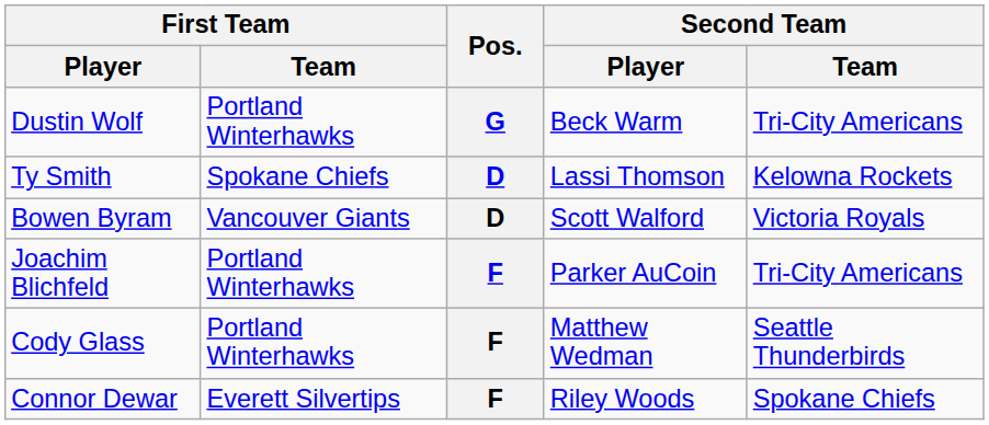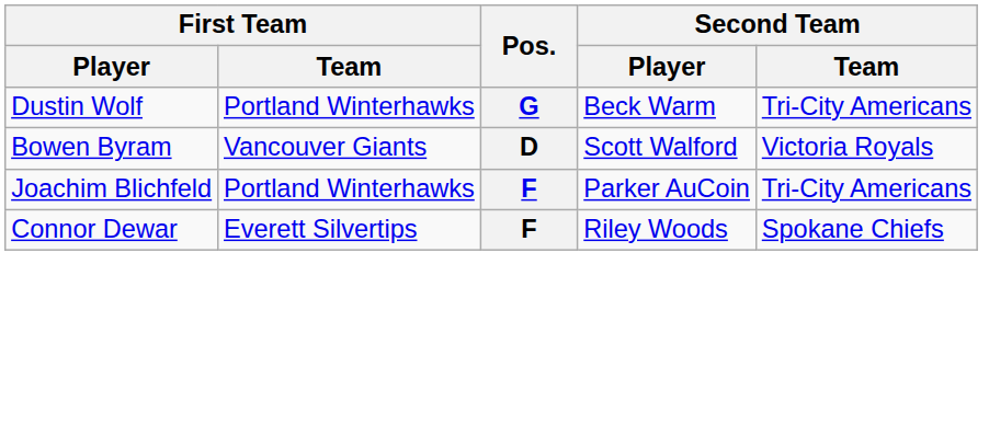 <table class="wikitable">
 <tr>
 <th colspan="2">First Team</th>
 <th style="width:10%;" rowspan="2">Pos.</th>
 <th colspan="2">Second Team</th>
 </tr>
 <tr>
 <th>Player</th>
 <th>Team</th>
 <th>Player</th>
 <th>Team</th>
 </tr>
 <tr>
 <td><a href='#'>Dustin Wolf</a></td>
 <td><a href='#'>Portland Winterhawks</a></td>
 <th style="text-align:center;"><a href='#'>G</a></th>
 <td><a href='#'>Beck Warm</a></td>
 <td><a href='#'>Tri-City Americans</a></td>
 </tr>
 <tr>
-<td><a href='#'>Ty Smith</a></td>
-<td><a href='#'>Spokane Chiefs</a></td>
-<th style="text-align:center;"><a href='#'>D</a></th>
-<td><a href='#'>Lassi Thomson</a></td>
-<td><a href='#'>Kelowna Rockets</a></td>
-</tr>
-<tr>
 <td><a href='#'>Bowen Byram</a></td>
 <td><a href='#'>Vancouver Giants</a></td>
 <th style="text-align:center;">D</th>
 <td><a href='#'>Scott Walford</a></td>
 <td><a href='#'>Victoria Royals</a></td>
 </tr>
 <tr>
 <td><a href='#'>Joachim Blichfeld</a></td>
 <td><a href='#'>Portland Winterhawks</a></td>
 <th style="text-align:center;"><a href='#'>F</a></th>
 <td><a href='#'>Parker AuCoin</a></td>
 <td><a href='#'>Tri-City Americans</a></td>
 </tr>
 <tr>
-<td><a href='#'>Cody Glass</a></td>
-<td><a href='#'>Portland Winterhawks</a></td>
-<th style="text-align:center;">F</th>
-<td><a href='#'>Matthew Wedman</a></td>
-<td><a href='#'>Seattle Thunderbirds</a></td>
-</tr>
-<tr>
 <td><a href='#'>Connor Dewar</a></td>
 <td><a href='#'>Everett Silvertips</a></td>
 <th style="text-align:center;">F</th>
 <td><a href='#'>Riley Woods</a></td>
 <td><a href='#'>Spokane Chiefs</a></td>
 </tr>
 </table>
